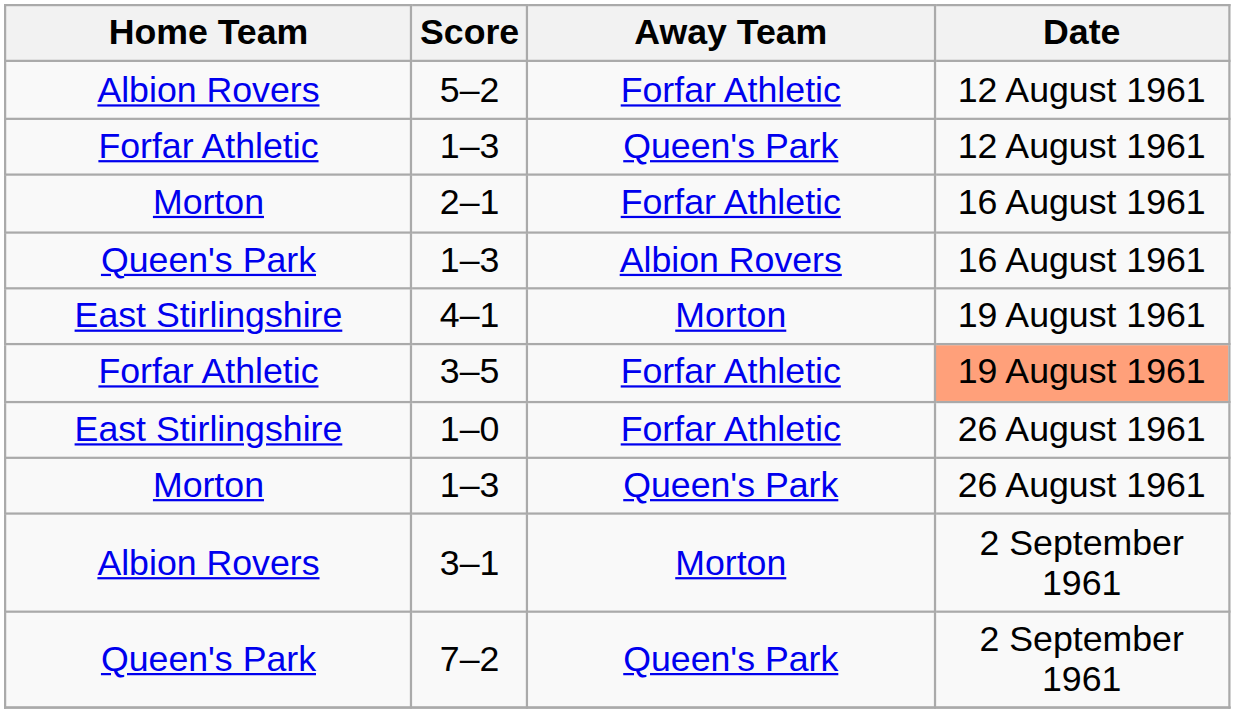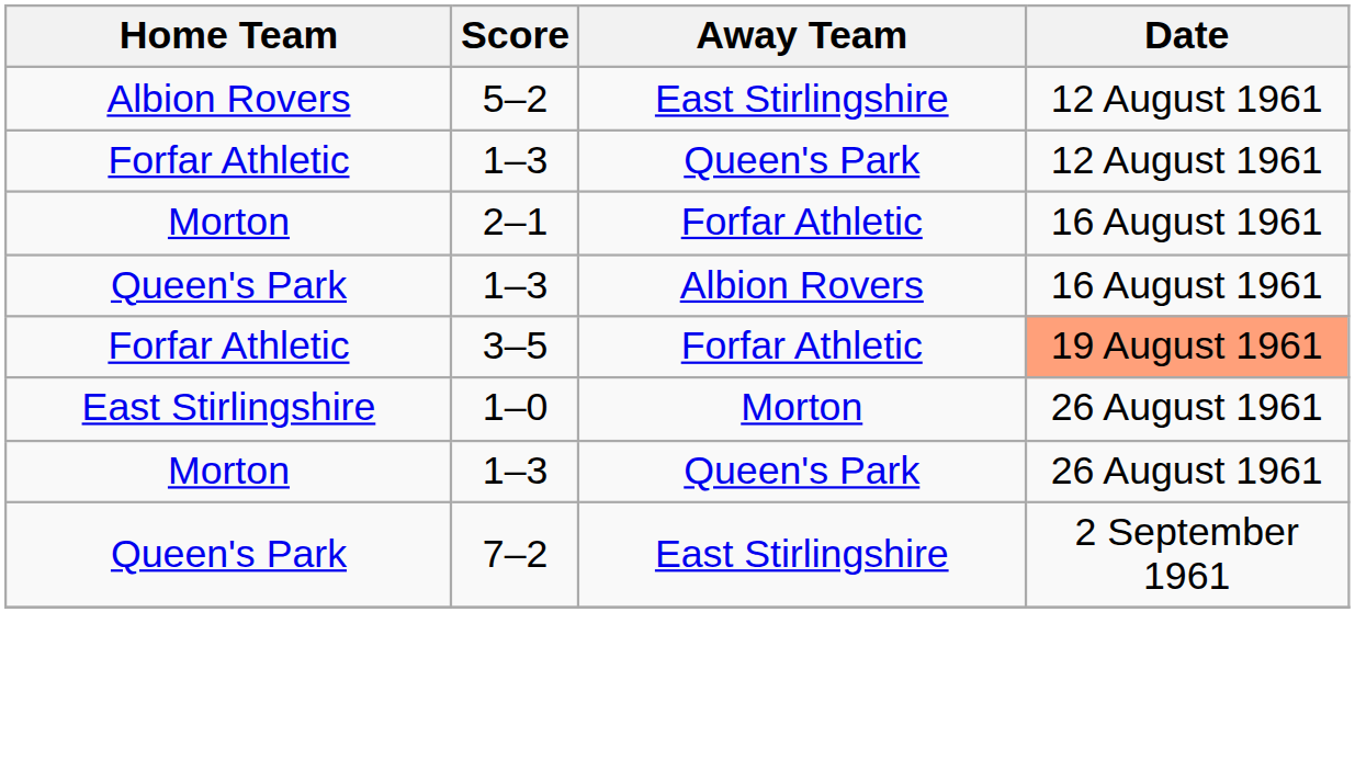 <table class="wikitable" style="text-align:center;">
 <tr>
 <th width=175>Home Team</th>
 <th width=20>Score</th>
 <th width=175>Away Team</th>
 <th width= 125>Date</th>
 </tr>
 <tr>
 <td><a href='#'>Albion Rovers</a></td>
 <td>5–2</td>
-<td><a href='#'>Forfar Athletic</a></td>
+<td><a href='#'>East Stirlingshire</a></td>
 <td>12 August 1961</td>
 </tr>
 <tr>
 <td><a href='#'>Forfar Athletic</a></td>
 <td>1–3</td>
 <td><a href='#'>Queen's Park</a></td>
 <td>12 August 1961</td>
 </tr>
 <tr>
 <td><a href='#'>Morton</a></td>
 <td>2–1</td>
 <td><a href='#'>Forfar Athletic</a></td>
 <td>16 August 1961</td>
 </tr>
 <tr>
 <td><a href='#'>Queen's Park</a></td>
 <td>1–3</td>
 <td><a href='#'>Albion Rovers</a></td>
 <td>16 August 1961</td>
 </tr>
 <tr>
-<td><a href='#'>East Stirlingshire</a></td>
-<td>4–1</td>
-<td><a href='#'>Morton</a></td>
-<td>19 August 1961</td>
-</tr>
-<tr>
 <td><a href='#'>Forfar Athletic</a></td>
 <td>3–5</td>
 <td><a href='#'>Forfar Athletic</a></td>
 <td style="background: lightsalmon;">19 August 1961</td>
 </tr>
 <tr>
 <td><a href='#'>East Stirlingshire</a></td>
 <td>1–0</td>
-<td><a href='#'>Forfar Athletic</a></td>
+<td><a href='#'>Morton</a></td>
 <td>26 August 1961</td>
 </tr>
 <tr>
 <td><a href='#'>Morton</a></td>
 <td>1–3</td>
 <td><a href='#'>Queen's Park</a></td>
 <td>26 August 1961</td>
 </tr>
 <tr>
-<td><a href='#'>Albion Rovers</a></td>
-<td>3–1</td>
-<td><a href='#'>Morton</a></td>
-<td>2 September 1961</td>
-</tr>
-<tr>
 <td><a href='#'>Queen's Park</a></td>
 <td>7–2</td>
-<td><a href='#'>Queen's Park</a></td>
+<td><a href='#'>East Stirlingshire</a></td>
 <td>2 September 1961</td>
 </tr>
 <tr>
 </tr>
 </table>
